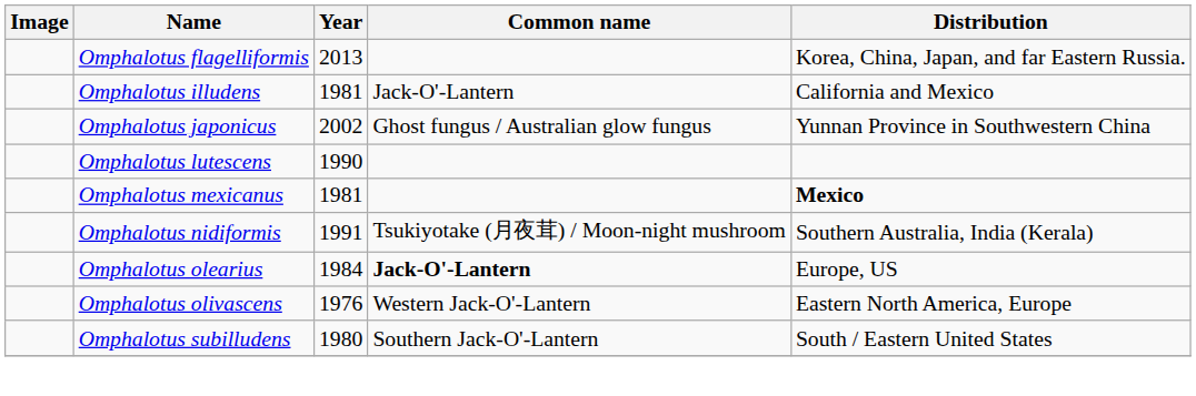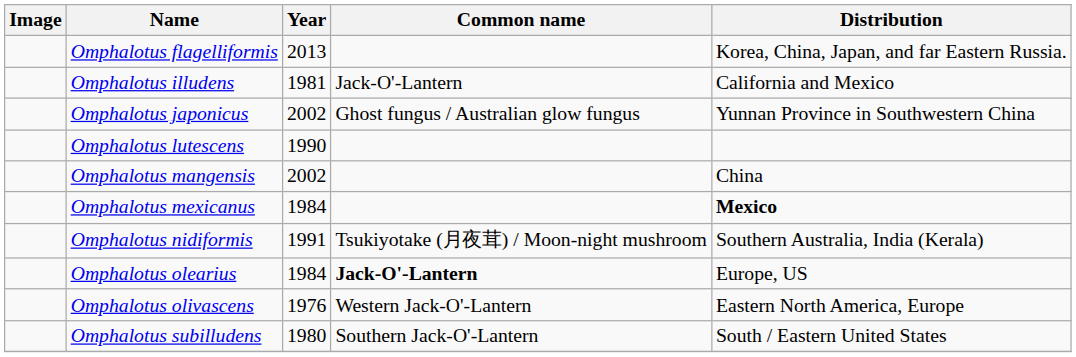 <table class="wikitable sortable">
 <tr>
 <th>Image</th>
 <th>Name</th>
 <th>Year</th>
 <th>Common name</th>
 <th>Distribution</th>
 </tr>
 <tr>
 <td></td>
 <td><em><a href='#'>Omphalotus flagelliformis</a></em> </td>
 <td>2013</td>
 <td></td>
 <td>Korea, China, Japan, and far Eastern Russia.</td>
 </tr>
 <tr>
 <td></td>
 <td><em><a href='#'>Omphalotus illudens</a></em> </td>
 <td>1981</td>
 <td>Jack-O'-Lantern</td>
 <td>California and Mexico</td>
 </tr>
 <tr>
 <td></td>
 <td><em><a href='#'>Omphalotus japonicus</a></em> </td>
 <td>2002</td>
 <td>Ghost fungus / Australian glow fungus</td>
 <td>Yunnan Province in Southwestern China</td>
 </tr>
 <tr>
 <td></td>
 <td><em><a href='#'>Omphalotus lutescens</a></em>  </td>
 <td>1990</td>
 <td></td>
 <td></td>
 </tr>
 <tr>
 <td></td>
+<td><em><a href='#'>Omphalotus mangensis</a></em>  </td>
+<td>2002</td>
+<td></td>
+<td>China</td>
+</tr>
+<tr>
+<td></td>
 <td><em><a href='#'>Omphalotus mexicanus</a></em> </td>
-<td>1981</td>
+<td>1984</td>
 <td></td>
 <td><strong>Mexico</strong></td>
 </tr>
 <tr>
 <td></td>
 <td><em><a href='#'>Omphalotus nidiformis</a></em></td>
 <td>1991</td>
 <td>Tsukiyotake (月夜茸) / Moon-night mushroom</td>
 <td>Southern Australia, India (Kerala)</td>
 </tr>
 <tr>
 <td></td>
 <td><em><a href='#'>Omphalotus olearius</a></em> </td>
 <td>1984</td>
 <td><strong>Jack-O'-Lantern</strong></td>
 <td>Europe, US</td>
 </tr>
 <tr>
 <td></td>
 <td><em><a href='#'>Omphalotus olivascens</a></em> </td>
 <td>1976</td>
 <td>Western Jack-O'-Lantern</td>
 <td>Eastern North America, Europe</td>
 </tr>
 <tr>
 <td></td>
 <td><em><a href='#'>Omphalotus subilludens</a></em> </td>
 <td>1980</td>
 <td>Southern Jack-O'-Lantern</td>
 <td>South / Eastern United States</td>
 </tr>
 <tr>
 </tr>
 </table>
